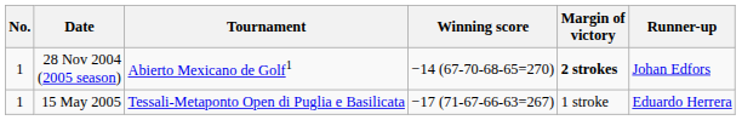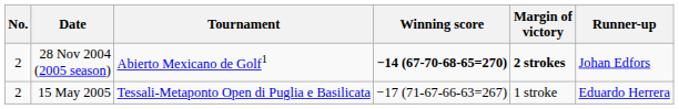 <table class="wikitable" style="font-size:95%;">
 <tr>
 <th>No.</th>
 <th>Date</th>
 <th>Tournament</th>
 <th>Winning score</th>
 <th>Margin of<br>victory</th>
 <th>Runner-up</th>
 </tr>
 <tr>
-<td align=center>1</td>
+<td align=center>2</td>
 <td align=right>28 Nov 2004<br>(<a href='#'>2005 season</a>)</td>
 <td><a href='#'>Abierto Mexicano de Golf</a><sup>1</sup></td>
-<td>−14 (67-70-68-65=270)</td>
+<td><strong>−14 (67-70-68-65=270)</strong></td>
 <td><strong>2 strokes</strong></td>
 <td> <a href='#'>Johan Edfors</a></td>
 </tr>
 <tr>
-<td align=center>1</td>
+<td align=center>2</td>
 <td align=right>15 May 2005</td>
 <td><a href='#'>Tessali-Metaponto Open di Puglia e Basilicata</a></td>
 <td>−17 (71-67-66-63=267)</td>
 <td>1 stroke</td>
 <td> <a href='#'>Eduardo Herrera</a></td>
 </tr>
 </table>
